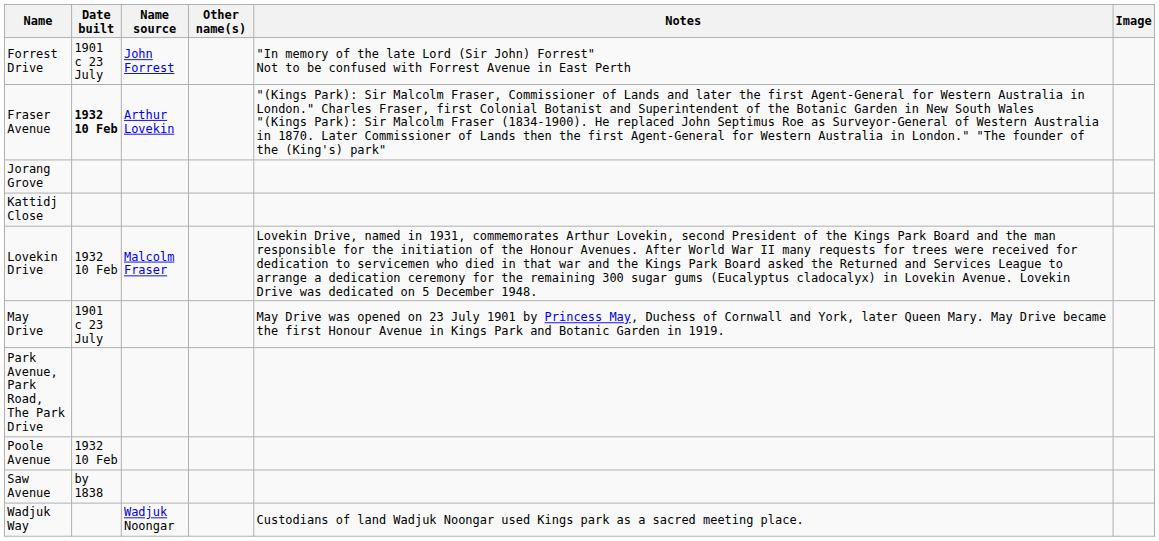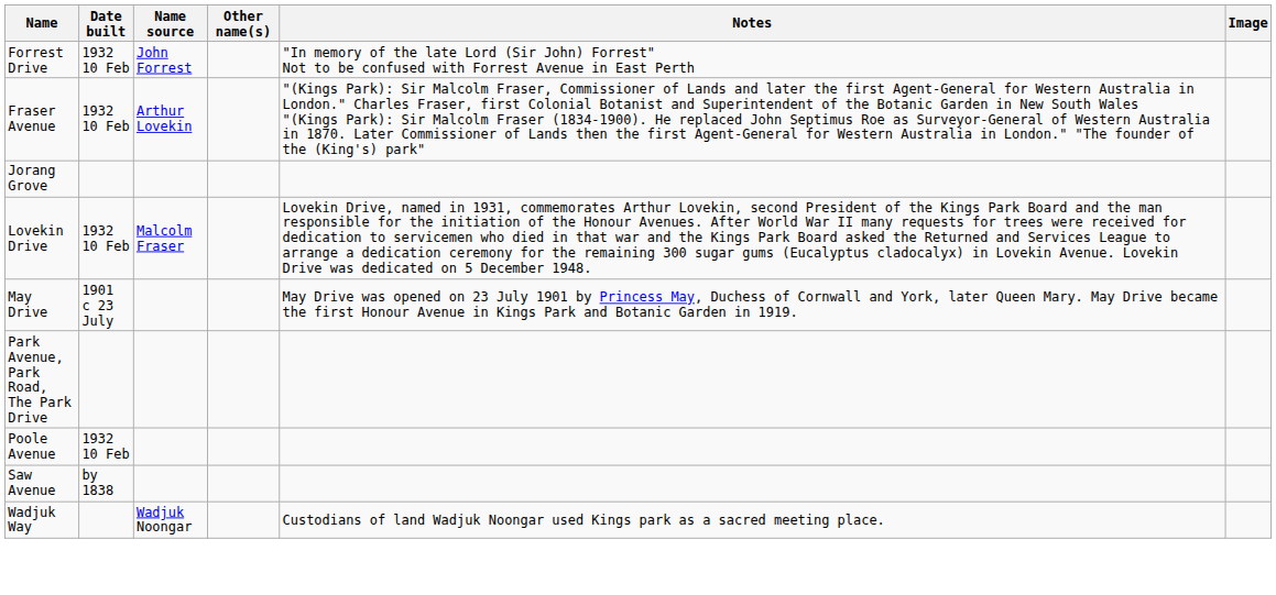 <table class="wikitable sortable">
 <tr>
 <th>Name</th>
 <th class="unsortable">Date built</th>
 <th class="unsortable">Name source</th>
 <th class="unsortable">Other name(s)</th>
 <th class="unsortable">Notes</th>
 <th class="unsortable">Image</th>
 </tr>
 <tr>
 <td>Forrest Drive</td>
-<td>1901<br>c 23 July</td>
+<td>1932<br>10 Feb</td>
 <td><a href='#'>John Forrest</a></td>
 <td></td>
 <td>"In memory of the late Lord (Sir John) Forrest"<br>Not to be confused with Forrest Avenue in East Perth</td>
 <td></td>
 </tr>
 <tr>
 <td>Fraser Avenue</td>
-<td><strong>1932<br>10 Feb</strong></td>
+<td>1932<br>10 Feb</td>
 <td><a href='#'>Arthur Lovekin</a></td>
 <td></td>
 <td>"(Kings Park): Sir Malcolm Fraser, Commissioner of Lands and later the first Agent-General for Western Australia in London." Charles Fraser, first Colonial Botanist and Superintendent of the Botanic Garden in New South Wales<br>"(Kings Park): Sir Malcolm Fraser (1834-1900). He replaced John Septimus Roe as Surveyor-General of Western Australia in 1870. Later Commissioner of Lands then the first Agent-General for Western Australia in London." "The founder of the (King's) park"</td>
 <td></td>
 </tr>
 <tr>
 <td>Jorang Grove</td>
-<td></td>
-<td></td>
-<td></td>
-<td></td>
-<td></td>
-</tr>
-<tr>
-<td>Kattidj Close</td>
 <td></td>
 <td></td>
 <td></td>
 <td></td>
 <td></td>
 </tr>
 <tr>
 <td>Lovekin Drive</td>
 <td>1932<br>10 Feb</td>
 <td><a href='#'>Malcolm Fraser</a></td>
 <td></td>
 <td>Lovekin Drive, named in 1931, commemorates Arthur Lovekin, second President of the Kings Park Board and the man responsible for the initiation of the Honour Avenues. After World War II many requests for trees were received for dedication to servicemen who died in that war and the Kings Park Board asked the Returned and Services League to arrange a dedication ceremony for the remaining 300 sugar gums (Eucalyptus cladocalyx) in Lovekin Avenue. Lovekin Drive was dedicated on 5 December 1948.</td>
 <td></td>
 </tr>
 <tr>
 <td>May Drive</td>
 <td>1901<br>c 23 July</td>
 <td></td>
 <td></td>
 <td>May Drive was opened on 23 July 1901 by <a href='#'>Princess May</a>, Duchess of Cornwall and York, later Queen Mary. May Drive became the first Honour Avenue in Kings Park and Botanic Garden in 1919.</td>
 <td></td>
 </tr>
 <tr>
 <td>Park Avenue,<br>Park Road,<br>The Park Drive</td>
 <td></td>
 <td></td>
 <td></td>
 <td></td>
 <td></td>
 </tr>
 <tr>
 <td>Poole Avenue</td>
 <td>1932<br>10 Feb</td>
 <td></td>
 <td></td>
 <td></td>
 <td></td>
 </tr>
 <tr>
 <td>Saw Avenue</td>
 <td>by 1838</td>
 <td></td>
 <td></td>
 <td></td>
 <td></td>
 </tr>
 <tr>
 <td>Wadjuk Way</td>
 <td></td>
 <td><a href='#'>Wadjuk</a> Noongar</td>
 <td></td>
 <td>Custodians of land Wadjuk Noongar used Kings park as a sacred meeting place.</td>
 <td></td>
 </tr>
 </table>
